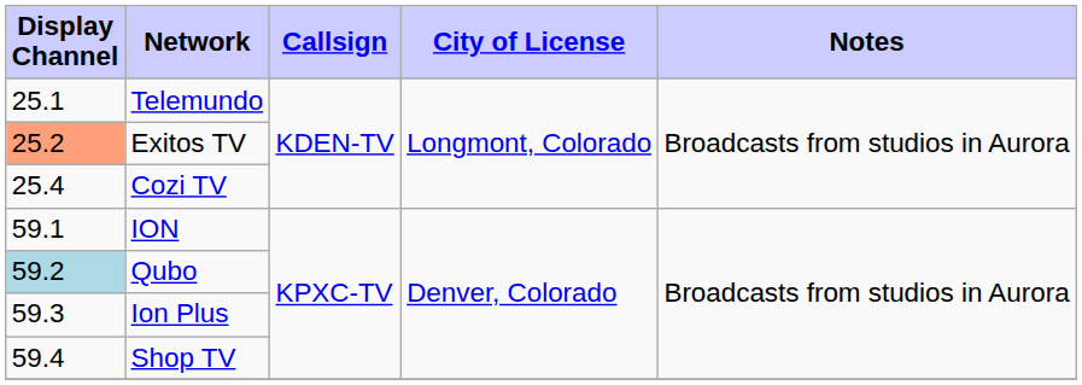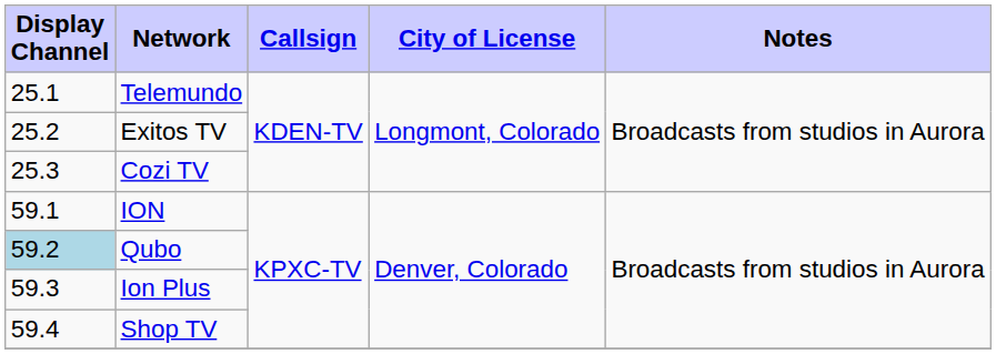 <table class="wikitable" border="1">
 <tr>
 <th style="background:#ccccff;"><strong>Display<br>Channel</strong></th>
 <th style="background:#ccccff;"><strong>Network</strong></th>
 <th style="background:#ccccff;"><strong><a href='#'>Callsign</a></strong></th>
 <th style="background:#ccccff;"><strong><a href='#'>City of License</a></strong></th>
 <th style="background:#ccccff;"><strong>Notes</strong></th>
 </tr>
 <tr>
 <td rowspan=1>25.1</td>
 <td rowspan=1><a href='#'>Telemundo</a></td>
 <td rowspan=3><a href='#'>KDEN-TV</a></td>
 <td rowspan=3><a href='#'>Longmont, Colorado</a></td>
 <td rowspan=3>Broadcasts from studios in Aurora</td>
 </tr>
 <tr>
-<td style="background: lightsalmon;">25.2</td>
+<td>25.2</td>
 <td>Exitos TV</td>
 </tr>
 <tr>
-<td>25.4</td>
+<td>25.3</td>
 <td><a href='#'>Cozi TV</a></td>
 </tr>
 <tr>
 <td rowspan=1>59.1</td>
 <td rowspan=1><a href='#'>ION</a></td>
 <td rowspan=4><a href='#'>KPXC-TV</a></td>
 <td rowspan=4><a href='#'>Denver, Colorado</a></td>
 <td rowspan=4>Broadcasts from studios in Aurora</td>
 </tr>
 <tr>
 <td style="background: lightblue;">59.2</td>
 <td><a href='#'>Qubo</a></td>
 </tr>
 <tr>
 <td>59.3</td>
 <td><a href='#'>Ion Plus</a></td>
 </tr>
 <tr>
 <td>59.4</td>
 <td><a href='#'>Shop TV</a></td>
 </tr>
 <tr>
 </tr>
 </table>
